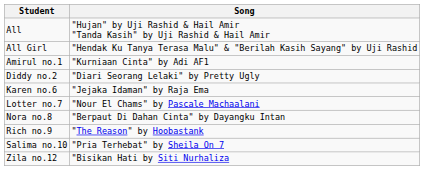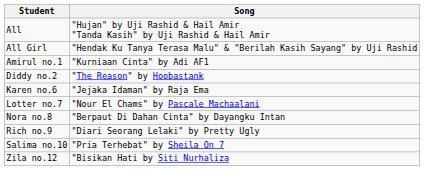 <table class="wikitable">
 <tr>
 <th>Student</th>
 <th>Song</th>
 </tr>
 <tr>
 <td>All</td>
 <td>"Hujan" by Uji Rashid & Hail Amir <br> "Tanda Kasih" by Uji Rashid & Hail Amir</td>
 </tr>
 <tr>
 <td>All Girl</td>
 <td>"Hendak Ku Tanya Terasa Malu" & "Berilah Kasih Sayang" by Uji Rashid</td>
 </tr>
 <tr>
 <td>Amirul no.1</td>
 <td>"Kurniaan Cinta" by Adi AF1</td>
 </tr>
 <tr>
 <td>Diddy no.2</td>
-<td>"Diari Seorang Lelaki" by Pretty Ugly</td>
+<td>"<a href='#'>The Reason</a>" by <a href='#'>Hoobastank</a></td>
 </tr>
 <tr>
 <td>Karen no.6</td>
 <td>"Jejaka Idaman" by Raja Ema</td>
 </tr>
 <tr>
 <td>Lotter no.7</td>
 <td>"Nour El Chams" by <a href='#'>Pascale Machaalani</a></td>
 </tr>
 <tr>
 <td>Nora no.8</td>
 <td>"Berpaut Di Dahan Cinta" by Dayangku Intan</td>
 </tr>
 <tr>
 <td>Rich no.9</td>
-<td>"<a href='#'>The Reason</a>" by <a href='#'>Hoobastank</a></td>
+<td>"Diari Seorang Lelaki" by Pretty Ugly</td>
 </tr>
 <tr>
 <td>Salima no.10</td>
 <td>"Pria Terhebat" by <a href='#'>Sheila On 7</a></td>
 </tr>
 <tr>
 <td>Zila no.12</td>
 <td>"Bisikan Hati by <a href='#'>Siti Nurhaliza</a></td>
 </tr>
 </table>
